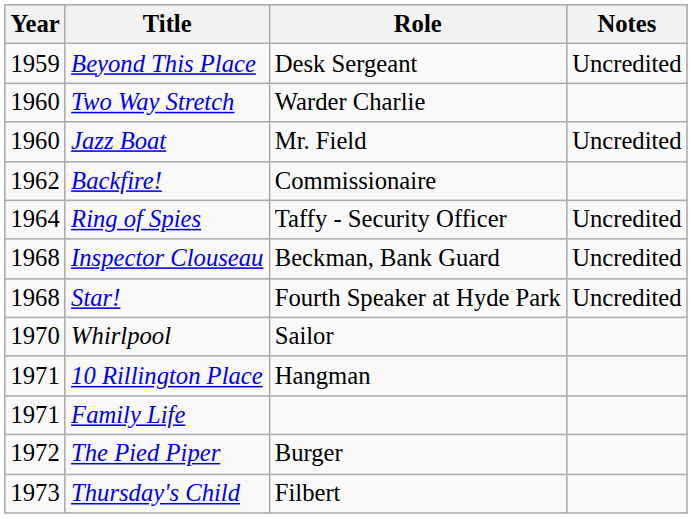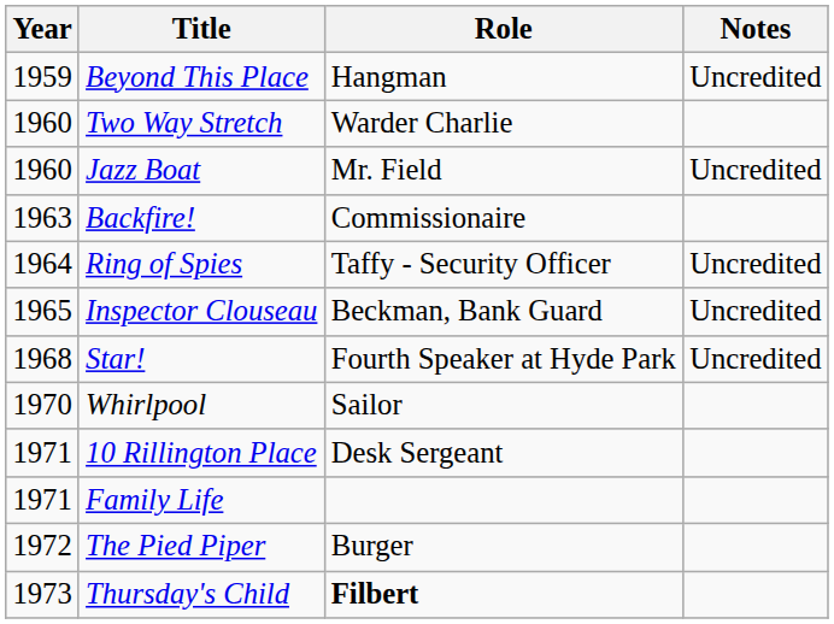 <table class="wikitable">
 <tr>
 <th>Year</th>
 <th>Title</th>
 <th>Role</th>
 <th>Notes</th>
 </tr>
 <tr>
 <td>1959</td>
 <td><em><a href='#'>Beyond This Place</a></em></td>
-<td>Desk Sergeant</td>
+<td>Hangman</td>
 <td>Uncredited</td>
 </tr>
 <tr>
 <td>1960</td>
 <td><em><a href='#'>Two Way Stretch</a></em></td>
 <td>Warder Charlie</td>
 <td></td>
 </tr>
 <tr>
 <td>1960</td>
 <td><em><a href='#'>Jazz Boat</a></em></td>
 <td>Mr. Field</td>
 <td>Uncredited</td>
 </tr>
 <tr>
-<td>1962</td>
+<td>1963</td>
 <td><em><a href='#'>Backfire!</a></em></td>
 <td>Commissionaire</td>
 <td></td>
 </tr>
 <tr>
 <td>1964</td>
 <td><em><a href='#'>Ring of Spies</a></em></td>
 <td>Taffy - Security Officer</td>
 <td>Uncredited</td>
 </tr>
 <tr>
-<td>1968</td>
+<td>1965</td>
 <td><em><a href='#'>Inspector Clouseau</a></em></td>
 <td>Beckman, Bank Guard</td>
 <td>Uncredited</td>
 </tr>
 <tr>
 <td>1968</td>
 <td><em><a href='#'>Star!</a></em></td>
 <td>Fourth Speaker at Hyde Park</td>
 <td>Uncredited</td>
 </tr>
 <tr>
 <td>1970</td>
 <td><em>Whirlpool</em></td>
 <td>Sailor</td>
 <td></td>
 </tr>
 <tr>
 <td>1971</td>
 <td><em><a href='#'>10 Rillington Place</a></em></td>
-<td>Hangman</td>
+<td>Desk Sergeant</td>
 <td></td>
 </tr>
 <tr>
 <td>1971</td>
 <td><em><a href='#'>Family Life</a></em></td>
 <td></td>
 <td></td>
 </tr>
 <tr>
 <td>1972</td>
 <td><em><a href='#'>The Pied Piper</a></em></td>
 <td>Burger</td>
 <td></td>
 </tr>
 <tr>
 <td>1973</td>
 <td><em><a href='#'>Thursday's Child</a></em></td>
-<td>Filbert</td>
+<td><strong>Filbert</strong></td>
 <td></td>
 </tr>
 </table>
